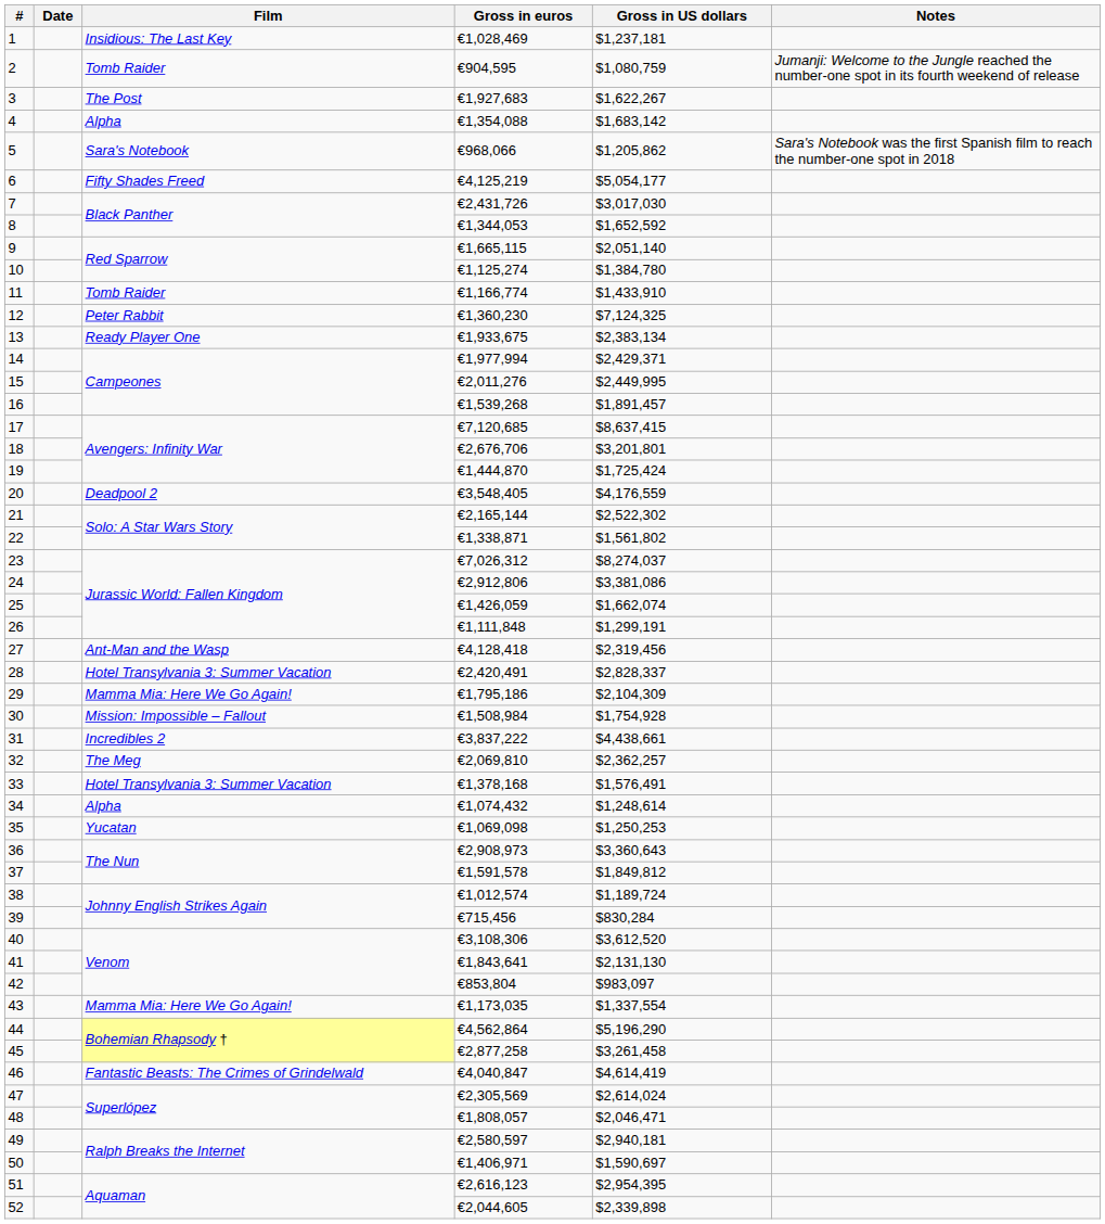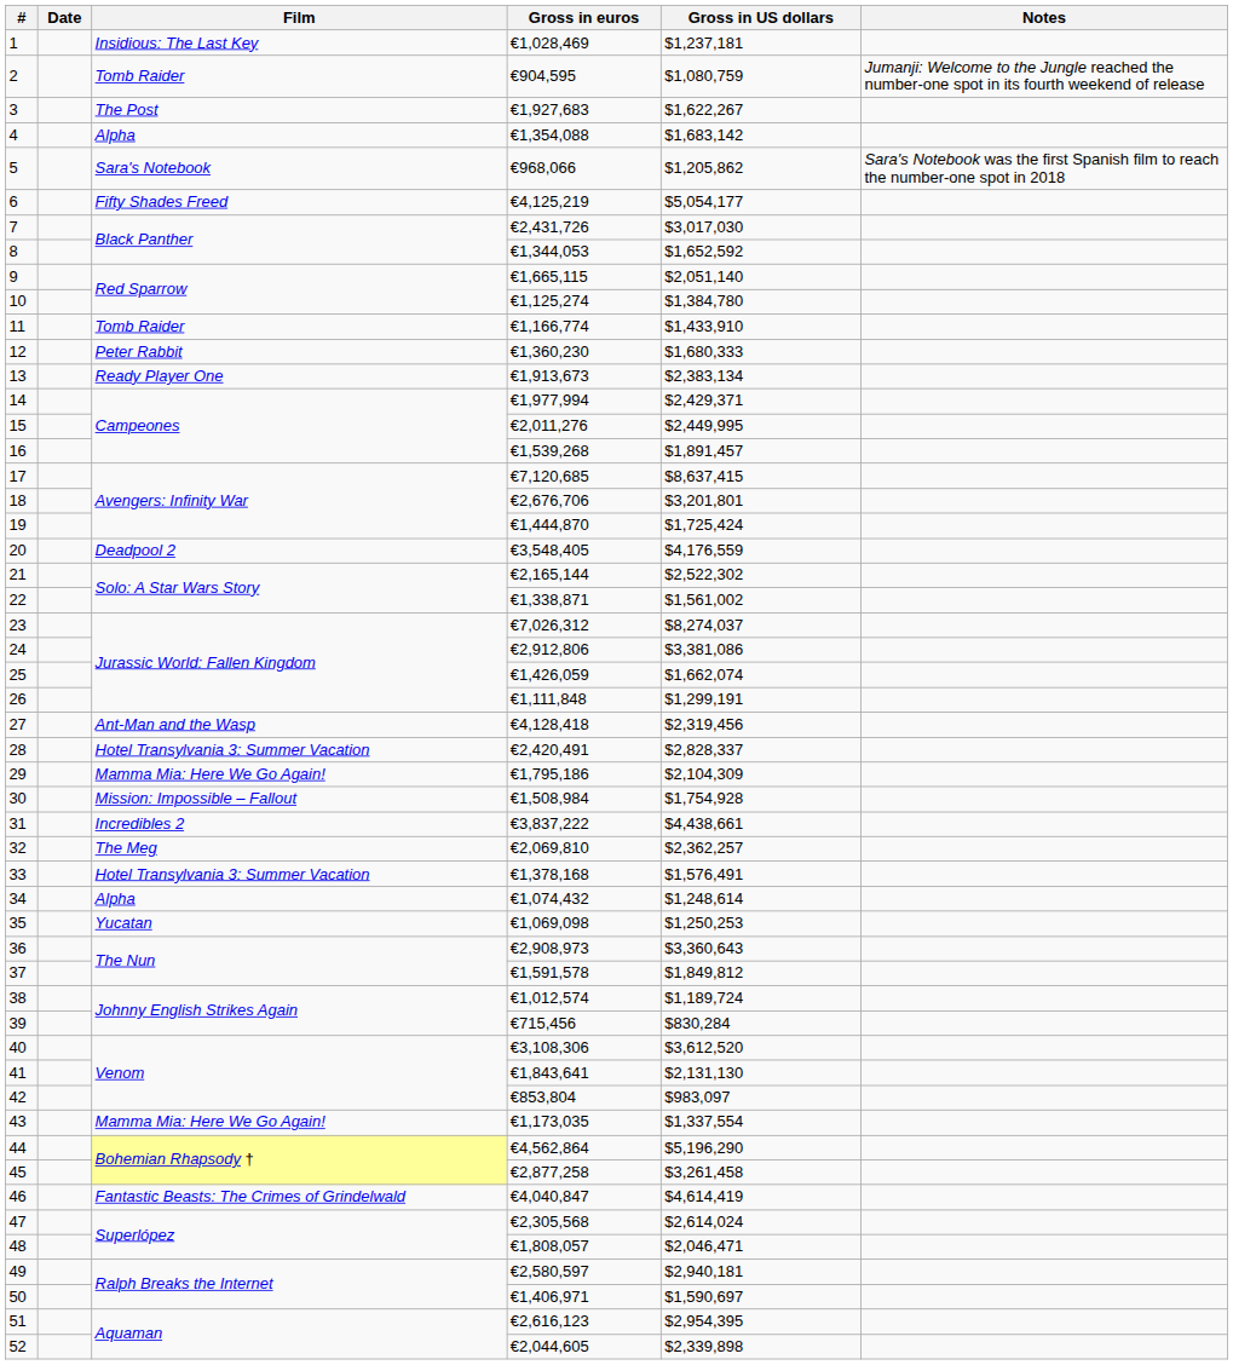 <table class="wikitable sortable">
 <tr>
 <th>#</th>
 <th>Date</th>
 <th>Film</th>
 <th>Gross in euros</th>
 <th>Gross in US dollars</th>
 <th style="width:30%;">Notes</th>
 </tr>
 <tr>
 <td>1</td>
 <td></td>
 <td><em><a href='#'>Insidious: The Last Key</a></em></td>
 <td>€1,028,469</td>
 <td>$1,237,181</td>
 <td></td>
 </tr>
 <tr>
 <td>2</td>
 <td></td>
 <td><em><a href='#'>Tomb Raider</a></em></td>
 <td>€904,595</td>
 <td>$1,080,759</td>
 <td><em>Jumanji: Welcome to the Jungle</em> reached the number-one spot in its fourth weekend of release</td>
 </tr>
 <tr>
 <td>3</td>
 <td></td>
 <td><em><a href='#'>The Post</a></em></td>
 <td>€1,927,683</td>
 <td>$1,622,267</td>
 <td></td>
 </tr>
 <tr>
 <td>4</td>
 <td></td>
 <td><em><a href='#'>Alpha</a></em></td>
 <td>€1,354,088</td>
 <td>$1,683,142</td>
 <td></td>
 </tr>
 <tr>
 <td>5</td>
 <td></td>
 <td><em><a href='#'>Sara's Notebook</a></em></td>
 <td>€968,066</td>
 <td>$1,205,862</td>
 <td><em>Sara's Notebook</em> was the first Spanish film to reach the number-one spot in 2018</td>
 </tr>
 <tr>
 <td>6</td>
 <td></td>
 <td><em><a href='#'>Fifty Shades Freed</a></em></td>
 <td>€4,125,219</td>
 <td>$5,054,177</td>
 <td></td>
 </tr>
 <tr>
 <td>7</td>
 <td></td>
 <td rowspan="2"><em><a href='#'>Black Panther</a></em></td>
 <td>€2,431,726</td>
 <td>$3,017,030</td>
 <td></td>
 </tr>
 <tr>
 <td>8</td>
 <td></td>
 <td>€1,344,053</td>
 <td>$1,652,592</td>
 <td></td>
 </tr>
 <tr>
 <td>9</td>
 <td></td>
 <td rowspan="2"><em><a href='#'>Red Sparrow</a></em></td>
 <td>€1,665,115</td>
 <td>$2,051,140</td>
 <td></td>
 </tr>
 <tr>
 <td>10</td>
 <td></td>
 <td>€1,125,274</td>
 <td>$1,384,780</td>
 <td></td>
 </tr>
 <tr>
 <td>11</td>
 <td></td>
 <td><em><a href='#'>Tomb Raider</a></em></td>
 <td>€1,166,774</td>
 <td>$1,433,910</td>
 <td></td>
 </tr>
 <tr>
 <td>12</td>
 <td></td>
 <td><em><a href='#'>Peter Rabbit</a></em></td>
 <td>€1,360,230</td>
-<td>$7,124,325</td>
+<td>$1,680,333</td>
 <td></td>
 </tr>
 <tr>
 <td>13</td>
 <td></td>
 <td><em><a href='#'>Ready Player One</a></em></td>
-<td>€1,933,675</td>
+<td>€1,913,673</td>
 <td>$2,383,134</td>
 <td></td>
 </tr>
 <tr>
 <td>14</td>
 <td></td>
 <td rowspan="3"><em><a href='#'>Campeones</a></em></td>
 <td>€1,977,994</td>
 <td>$2,429,371</td>
 <td></td>
 </tr>
 <tr>
 <td>15</td>
 <td></td>
 <td>€2,011,276</td>
 <td>$2,449,995</td>
 <td></td>
 </tr>
 <tr>
 <td>16</td>
 <td></td>
 <td>€1,539,268</td>
 <td>$1,891,457</td>
 <td></td>
 </tr>
 <tr>
 <td>17</td>
 <td></td>
 <td rowspan="3"><em><a href='#'>Avengers: Infinity War</a></em></td>
 <td>€7,120,685</td>
 <td>$8,637,415</td>
 <td></td>
 </tr>
 <tr>
 <td>18</td>
 <td></td>
 <td>€2,676,706</td>
 <td>$3,201,801</td>
 <td></td>
 </tr>
 <tr>
 <td>19</td>
 <td></td>
 <td>€1,444,870</td>
 <td>$1,725,424</td>
 <td></td>
 </tr>
 <tr>
 <td>20</td>
 <td></td>
 <td><em><a href='#'>Deadpool 2</a></em></td>
 <td>€3,548,405</td>
 <td>$4,176,559</td>
 <td></td>
 </tr>
 <tr>
 <td>21</td>
 <td></td>
 <td rowspan="2"><em><a href='#'>Solo: A Star Wars Story</a></em></td>
 <td>€2,165,144</td>
 <td>$2,522,302</td>
 <td></td>
 </tr>
 <tr>
 <td>22</td>
 <td></td>
 <td>€1,338,871</td>
-<td>$1,561,802</td>
+<td>$1,561,002</td>
 <td></td>
 </tr>
 <tr>
 <td>23</td>
 <td></td>
 <td rowspan="4"><em><a href='#'>Jurassic World: Fallen Kingdom</a></em></td>
 <td>€7,026,312</td>
 <td>$8,274,037</td>
 <td></td>
 </tr>
 <tr>
 <td>24</td>
 <td></td>
 <td>€2,912,806</td>
 <td>$3,381,086</td>
 <td></td>
 </tr>
 <tr>
 <td>25</td>
 <td></td>
 <td>€1,426,059</td>
 <td>$1,662,074</td>
 <td></td>
 </tr>
 <tr>
 <td>26</td>
 <td></td>
 <td>€1,111,848</td>
 <td>$1,299,191</td>
 <td></td>
 </tr>
 <tr>
 <td>27</td>
 <td></td>
 <td><em><a href='#'>Ant-Man and the Wasp</a></em></td>
 <td>€4,128,418</td>
 <td>$2,319,456</td>
 <td></td>
 </tr>
 <tr>
 <td>28</td>
 <td></td>
 <td><em><a href='#'>Hotel Transylvania 3: Summer Vacation</a></em></td>
 <td>€2,420,491</td>
 <td>$2,828,337</td>
 <td></td>
 </tr>
 <tr>
 <td>29</td>
 <td></td>
 <td><em><a href='#'>Mamma Mia: Here We Go Again!</a></em></td>
 <td>€1,795,186</td>
 <td>$2,104,309</td>
 <td></td>
 </tr>
 <tr>
 <td>30</td>
 <td></td>
 <td><em><a href='#'>Mission: Impossible – Fallout</a></em></td>
 <td>€1,508,984</td>
 <td>$1,754,928</td>
 <td></td>
 </tr>
 <tr>
 <td>31</td>
 <td></td>
 <td><em><a href='#'>Incredibles 2</a></em></td>
 <td>€3,837,222</td>
 <td>$4,438,661</td>
 <td></td>
 </tr>
 <tr>
 <td>32</td>
 <td></td>
 <td><em><a href='#'>The Meg</a></em></td>
 <td>€2,069,810</td>
 <td>$2,362,257</td>
 <td></td>
 </tr>
 <tr>
 <td>33</td>
 <td></td>
 <td><em><a href='#'>Hotel Transylvania 3: Summer Vacation</a></em></td>
 <td>€1,378,168</td>
 <td>$1,576,491</td>
 <td></td>
 </tr>
 <tr>
 <td>34</td>
 <td></td>
 <td><em><a href='#'>Alpha</a></em></td>
 <td>€1,074,432</td>
 <td>$1,248,614</td>
 <td></td>
 </tr>
 <tr>
 <td>35</td>
 <td></td>
 <td><em><a href='#'>Yucatan</a></em></td>
 <td>€1,069,098</td>
 <td>$1,250,253</td>
 <td></td>
 </tr>
 <tr>
 <td>36</td>
 <td></td>
 <td rowspan="2"><em><a href='#'>The Nun</a></em></td>
 <td>€2,908,973</td>
 <td>$3,360,643</td>
 <td></td>
 </tr>
 <tr>
 <td>37</td>
 <td></td>
 <td>€1,591,578</td>
 <td>$1,849,812</td>
 <td></td>
 </tr>
 <tr>
 <td>38</td>
 <td></td>
 <td rowspan="2"><em><a href='#'>Johnny English Strikes Again</a></em></td>
 <td>€1,012,574</td>
 <td>$1,189,724</td>
 <td></td>
 </tr>
 <tr>
 <td>39</td>
 <td></td>
 <td>€715,456</td>
 <td>$830,284</td>
 <td></td>
 </tr>
 <tr>
 <td>40</td>
 <td></td>
 <td rowspan="3"><em><a href='#'>Venom</a></em></td>
 <td>€3,108,306</td>
 <td>$3,612,520</td>
 <td></td>
 </tr>
 <tr>
 <td>41</td>
 <td></td>
 <td>€1,843,641</td>
 <td>$2,131,130</td>
 <td></td>
 </tr>
 <tr>
 <td>42</td>
 <td></td>
 <td>€853,804</td>
 <td>$983,097</td>
 <td></td>
 </tr>
 <tr>
 <td>43</td>
 <td></td>
 <td><em><a href='#'>Mamma Mia: Here We Go Again!</a></em></td>
 <td>€1,173,035</td>
 <td>$1,337,554</td>
 <td></td>
 </tr>
 <tr>
 <td>44</td>
 <td></td>
 <td rowspan="2" style="background-color:#FFFF99"><em><a href='#'>Bohemian Rhapsody</a></em> †</td>
 <td>€4,562,864</td>
 <td>$5,196,290</td>
 <td></td>
 </tr>
 <tr>
 <td>45</td>
 <td></td>
 <td>€2,877,258</td>
 <td>$3,261,458</td>
 <td></td>
 </tr>
 <tr>
 <td>46</td>
 <td></td>
 <td><em><a href='#'>Fantastic Beasts: The Crimes of Grindelwald</a></em></td>
 <td>€4,040,847</td>
 <td>$4,614,419</td>
 <td></td>
 </tr>
 <tr>
 <td>47</td>
 <td></td>
 <td rowspan="2"><em><a href='#'>Superlópez</a></em></td>
-<td>€2,305,569</td>
+<td>€2,305,568</td>
 <td>$2,614,024</td>
 <td></td>
 </tr>
 <tr>
 <td>48</td>
 <td></td>
 <td>€1,808,057</td>
 <td>$2,046,471</td>
 <td></td>
 </tr>
 <tr>
 <td>49</td>
 <td></td>
 <td rowspan="2"><em><a href='#'>Ralph Breaks the Internet</a></em></td>
 <td>€2,580,597</td>
 <td>$2,940,181</td>
 <td></td>
 </tr>
 <tr>
 <td>50</td>
 <td></td>
 <td>€1,406,971</td>
 <td>$1,590,697</td>
 <td></td>
 </tr>
 <tr>
 <td>51</td>
 <td></td>
 <td rowspan="2"><em><a href='#'>Aquaman</a></em></td>
 <td>€2,616,123</td>
 <td>$2,954,395</td>
 <td></td>
 </tr>
 <tr>
 <td>52</td>
 <td></td>
 <td>€2,044,605</td>
 <td>$2,339,898</td>
 <td></td>
 </tr>
 </table>
